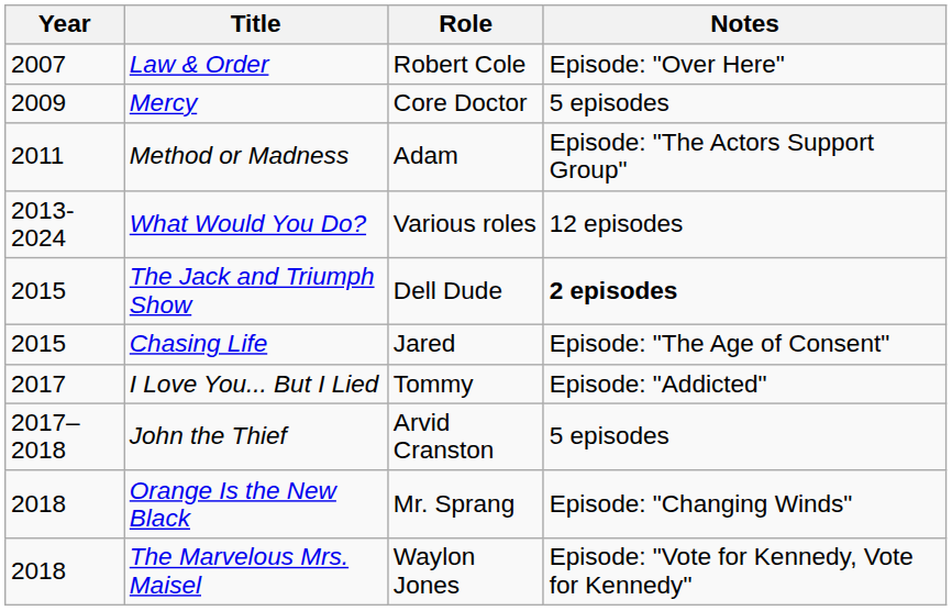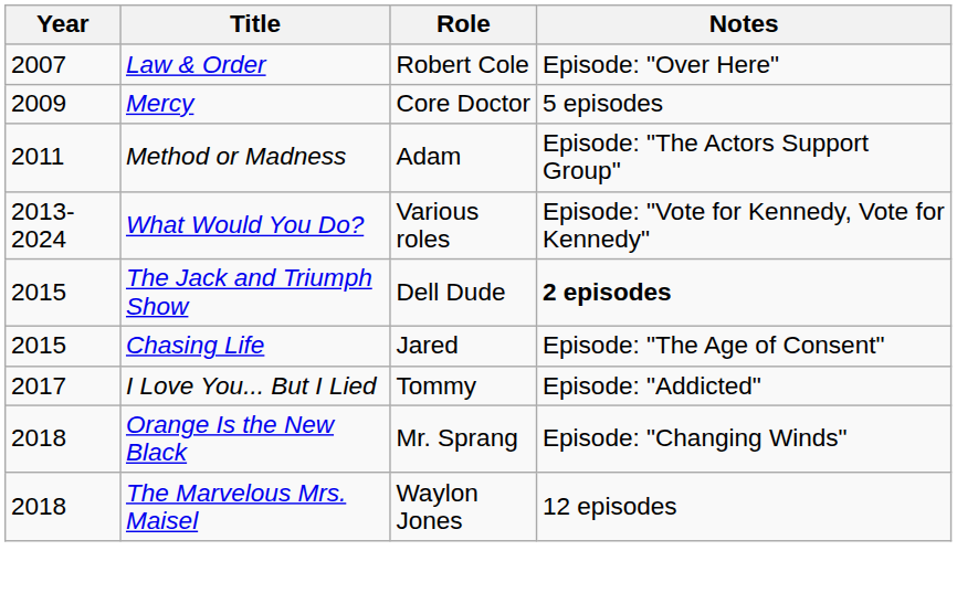 <table class="wikitable sortable">
 <tr>
 <th>Year</th>
 <th>Title</th>
 <th>Role</th>
 <th>Notes</th>
 </tr>
 <tr>
 <td>2007</td>
 <td><em><a href='#'>Law & Order</a></em></td>
 <td>Robert Cole</td>
 <td>Episode: "Over Here"</td>
 </tr>
 <tr>
 <td>2009</td>
 <td><a href='#'><em>Mercy</em></a></td>
 <td>Core Doctor</td>
 <td>5 episodes</td>
 </tr>
 <tr>
 <td>2011</td>
 <td><em>Method or Madness</em></td>
 <td>Adam</td>
 <td>Episode: "The Actors Support Group"</td>
 </tr>
 <tr>
 <td>2013-2024</td>
 <td><a href='#'><em>What Would You Do?</em></a></td>
 <td>Various roles</td>
-<td>12 episodes</td>
+<td>Episode: "Vote for Kennedy, Vote for Kennedy"</td>
 </tr>
 <tr>
 <td>2015</td>
 <td><em><a href='#'>The Jack and Triumph Show</a></em></td>
 <td>Dell Dude</td>
 <td><strong>2 episodes</strong></td>
 </tr>
 <tr>
 <td>2015</td>
 <td><em><a href='#'>Chasing Life</a></em></td>
 <td>Jared</td>
 <td>Episode: "The Age of Consent"</td>
 </tr>
 <tr>
 <td>2017</td>
 <td><em>I Love You... But I Lied</em></td>
 <td>Tommy</td>
 <td>Episode: "Addicted"</td>
 </tr>
 <tr>
-<td>2017–2018</td>
-<td><em>John the Thief</em></td>
-<td>Arvid Cranston</td>
-<td>5 episodes</td>
-</tr>
-<tr>
 <td>2018</td>
 <td><em><a href='#'>Orange Is the New Black</a></em></td>
 <td>Mr. Sprang</td>
 <td>Episode: "Changing Winds"</td>
 </tr>
 <tr>
 <td>2018</td>
 <td><em><a href='#'>The Marvelous Mrs. Maisel</a></em></td>
 <td>Waylon Jones</td>
-<td>Episode: "Vote for Kennedy, Vote for Kennedy"</td>
+<td>12 episodes</td>
 </tr>
 </table>
